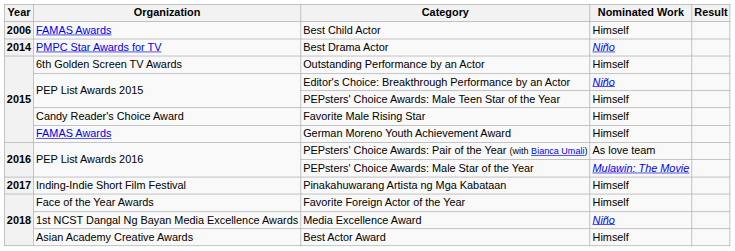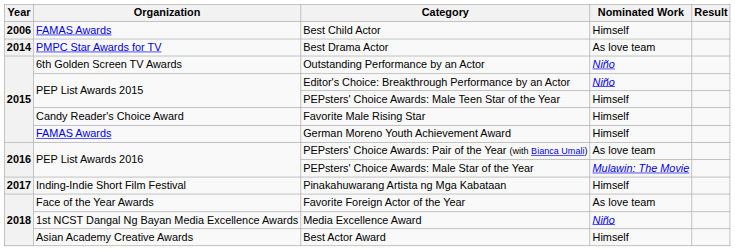 <table class="wikitable sortable plainrowheaders">
 <tr>
 <th scope="col">Year</th>
 <th scope="col">Organization</th>
 <th scope="col">Category</th>
 <th scope="col">Nominated Work</th>
 <th scope="col" class="unsortable">Result</th>
 </tr>
 <tr>
 <th scope="row">2006</th>
 <td><a href='#'>FAMAS Awards</a></td>
 <td>Best Child Actor</td>
 <td>Himself</td>
 <td></td>
 </tr>
 <tr>
 <th scope="row">2014</th>
 <td><a href='#'>PMPC Star Awards for TV</a></td>
 <td>Best Drama Actor</td>
-<td><em><a href='#'>Niño</a></em></td>
+<td>As love team</td>
 <td></td>
 </tr>
 <tr>
 <th scope="row" rowspan="5">2015</th>
 <td>6th Golden Screen TV Awards</td>
 <td>Outstanding Performance by an Actor</td>
-<td>Himself</td>
+<td><em><a href='#'>Niño</a></em></td>
 <td></td>
 </tr>
 <tr>
 <td rowspan="2">PEP List Awards 2015</td>
 <td>Editor's Choice: Breakthrough Performance by an Actor</td>
 <td><em><a href='#'>Niño</a></em></td>
 <td></td>
 </tr>
 <tr>
 <td>PEPsters' Choice Awards: Male Teen Star of the Year</td>
 <td>Himself</td>
 <td></td>
 </tr>
 <tr>
 <td>Candy Reader's Choice Award</td>
 <td>Favorite Male Rising Star</td>
 <td>Himself</td>
 <td></td>
 </tr>
 <tr>
 <td><a href='#'>FAMAS Awards</a></td>
 <td>German Moreno Youth Achievement Award</td>
 <td>Himself</td>
 <td></td>
 </tr>
 <tr>
 <th scope="row" rowspan="2">2016</th>
 <td rowspan="2">PEP List Awards 2016</td>
 <td>PEPsters' Choice Awards: Pair of the Year <small>(with <a href='#'>Bianca Umali</a>)</small></td>
 <td>As love team</td>
 <td></td>
 </tr>
 <tr>
 <td>PEPsters' Choice Awards: Male Star of the Year</td>
 <td><em><a href='#'>Mulawin: The Movie</a></em></td>
 <td></td>
 </tr>
 <tr>
 <th scope="row">2017</th>
 <td>Inding-Indie Short Film Festival</td>
 <td>Pinakahuwarang Artista ng Mga Kabataan</td>
 <td>Himself</td>
 <td></td>
 </tr>
 <tr>
 <th scope="row" rowspan="3">2018</th>
 <td>Face of the Year Awards</td>
 <td>Favorite Foreign Actor of the Year</td>
-<td>Himself</td>
+<td>As love team</td>
 <td></td>
 </tr>
 <tr>
 <td>1st NCST Dangal Ng Bayan Media Excellence Awards</td>
 <td>Media Excellence Award</td>
 <td><em><a href='#'>Niño</a></em></td>
 <td></td>
 </tr>
 <tr>
 <td>Asian Academy Creative Awards</td>
 <td>Best Actor Award</td>
 <td>Himself</td>
 <td></td>
 </tr>
 </table>
